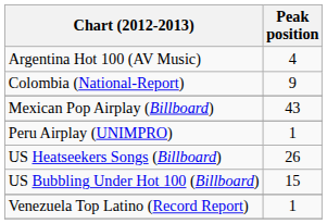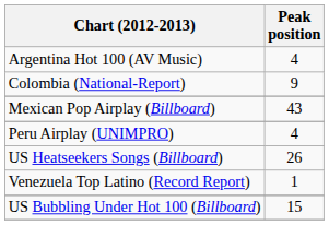 <table class="wikitable sortable">
 <tr>
 <th>Chart (2012-2013)</th>
 <th>Peak<br>position</th>
 </tr>
 <tr>
 <td>Argentina Hot 100 (AV Music)</td>
 <td align="center">4</td>
 </tr>
 <tr>
 <td>Colombia (<a href='#'>National-Report</a>)</td>
 <td align="center">9</td>
 </tr>
 <tr>
 </tr>
 <tr>
 </tr>
 <tr>
 <td>Mexican Pop Airplay (<em><a href='#'>Billboard</a></em>)</td>
 <td align="center">43</td>
 </tr>
 <tr>
 </tr>
 <tr>
 </tr>
 <tr>
 <td>Peru Airplay (<a href='#'>UNIMPRO</a>)</td>
-<td align="center">1</td>
+<td align="center">4</td>
 </tr>
 <tr>
 <td>US <a href='#'>Heatseekers Songs</a> (<em><a href='#'>Billboard</a></em>)</td>
 <td align="center">26</td>
 </tr>
 <tr>
-<td>US <a href='#'>Bubbling Under Hot 100</a> (<em><a href='#'>Billboard</a></em>)</td>
-<td align="center">15</td>
+<td>Venezuela Top Latino (<a href='#'>Record Report</a>)</td>
+<td align="center">1</td>
 </tr>
 <tr>
 </tr>
 <tr>
 </tr>
 <tr>
 </tr>
 <tr>
 </tr>
 <tr>
 </tr>
 <tr>
-<td>Venezuela Top Latino (<a href='#'>Record Report</a>)</td>
-<td align="center">1</td>
+<td>US <a href='#'>Bubbling Under Hot 100</a> (<em><a href='#'>Billboard</a></em>)</td>
+<td align="center">15</td>
 </tr>
 <tr>
 </tr>
 </table>
